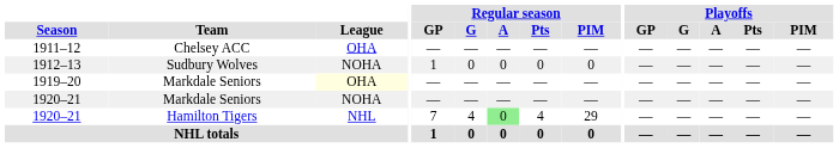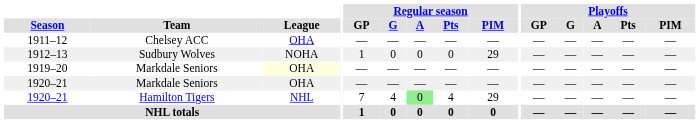 <table border="0" cellpadding="1" cellspacing="0" style="text-align:center; width:60em">
 <tr bgcolor="#e0e0e0">
 <th colspan="3" bgcolor="#ffffff"></th>
 <th rowspan="100" bgcolor="#ffffff"></th>
 <th colspan="5"><a href='#'>Regular season</a></th>
 <th rowspan="100" bgcolor="#ffffff"></th>
 <th colspan="5"><a href='#'>Playoffs</a></th>
 </tr>
 <tr bgcolor="#e0e0e0">
 <th><a href='#'>Season</a></th>
 <th>Team</th>
 <th>League</th>
 <th>GP</th>
 <th><a href='#'>G</a></th>
 <th><a href='#'>A</a></th>
 <th><a href='#'>Pts</a></th>
 <th><a href='#'>PIM</a></th>
 <th>GP</th>
 <th>G</th>
 <th>A</th>
 <th>Pts</th>
 <th>PIM</th>
 </tr>
 <tr>
 <td>1911–12</td>
 <td>Chelsey ACC</td>
 <td><a href='#'>OHA</a></td>
 <td>—</td>
 <td>—</td>
 <td>—</td>
 <td>—</td>
 <td>—</td>
 <td>—</td>
 <td>—</td>
 <td>—</td>
 <td>—</td>
 <td>—</td>
 </tr>
 <tr bgcolor="#f0f0f0">
 <td>1912–13</td>
 <td>Sudbury Wolves</td>
 <td>NOHA</td>
 <td>1</td>
 <td>0</td>
 <td>0</td>
 <td>0</td>
-<td>0</td>
+<td>29</td>
 <td>—</td>
 <td>—</td>
 <td>—</td>
 <td>—</td>
 <td>—</td>
 </tr>
 <tr>
 <td>1919–20</td>
 <td>Markdale Seniors</td>
 <td style="background: lightyellow;">OHA</td>
 <td>—</td>
 <td>—</td>
 <td>—</td>
 <td>—</td>
 <td>—</td>
 <td>—</td>
 <td>—</td>
 <td>—</td>
 <td>—</td>
 <td>—</td>
 </tr>
 <tr bgcolor="#f0f0f0">
 <td>1920–21</td>
 <td>Markdale Seniors</td>
-<td>NOHA</td>
+<td>OHA</td>
 <td>—</td>
 <td>—</td>
 <td>—</td>
 <td>—</td>
 <td>—</td>
 <td>—</td>
 <td>—</td>
 <td>—</td>
 <td>—</td>
 <td>—</td>
 </tr>
 <tr>
 <td><a href='#'>1920–21</a></td>
 <td><a href='#'>Hamilton Tigers</a></td>
 <td><a href='#'>NHL</a></td>
 <td>7</td>
 <td>4</td>
 <td style="background: lightgreen;">0</td>
 <td>4</td>
 <td>29</td>
 <td>—</td>
 <td>—</td>
 <td>—</td>
 <td>—</td>
 <td>—</td>
 </tr>
 <tr bgcolor="#e0e0e0">
 <th colspan="3">NHL totals</th>
 <th>1</th>
 <th>0</th>
 <th>0</th>
 <th>0</th>
 <th>0</th>
 <th>—</th>
 <th>—</th>
 <th>—</th>
 <th>—</th>
 <th>—</th>
 </tr>
 </table>
